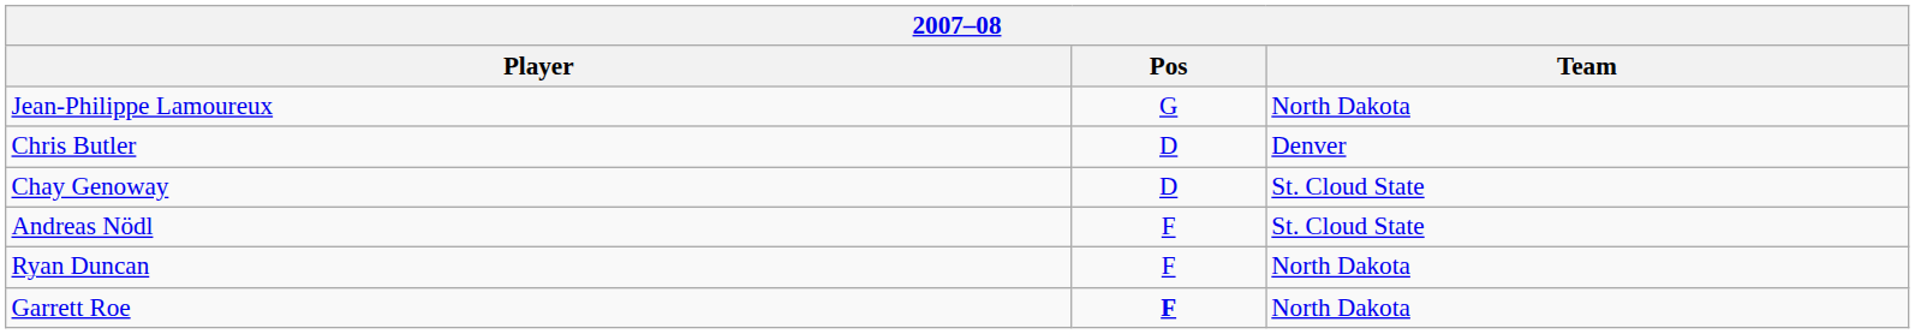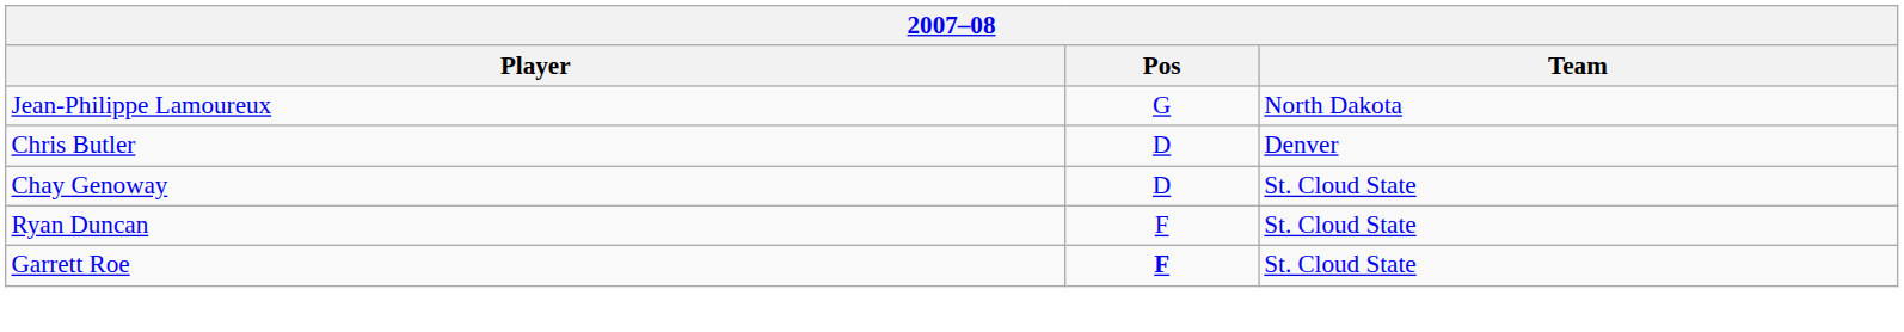 <table class="wikitable" width=95%>
 <tr>
 <th colspan=3><a href='#'>2007–08</a></th>
 </tr>
 <tr>
 <th>Player</th>
 <th>Pos</th>
 <th>Team</th>
 </tr>
 <tr>
 <td><a href='#'>Jean-Philippe Lamoureux</a></td>
 <td align=center><a href='#'>G</a></td>
 <td><a href='#'>North Dakota</a></td>
 </tr>
 <tr>
 <td><a href='#'>Chris Butler</a></td>
 <td align=center><a href='#'>D</a></td>
 <td><a href='#'>Denver</a></td>
 </tr>
 <tr>
 <td><a href='#'>Chay Genoway</a></td>
 <td align=center><a href='#'>D</a></td>
 <td><a href='#'>St. Cloud State</a></td>
 </tr>
 <tr>
-<td><a href='#'>Andreas Nödl</a></td>
+<td><a href='#'>Ryan Duncan</a></td>
 <td align=center><a href='#'>F</a></td>
 <td><a href='#'>St. Cloud State</a></td>
 </tr>
 <tr>
-<td><a href='#'>Ryan Duncan</a></td>
-<td align=center><a href='#'>F</a></td>
-<td><a href='#'>North Dakota</a></td>
-</tr>
-<tr>
 <td><a href='#'>Garrett Roe</a></td>
 <td align=center><strong><a href='#'>F</a></strong></td>
-<td><a href='#'>North Dakota</a></td>
+<td><a href='#'>St. Cloud State</a></td>
 </tr>
 </table>
